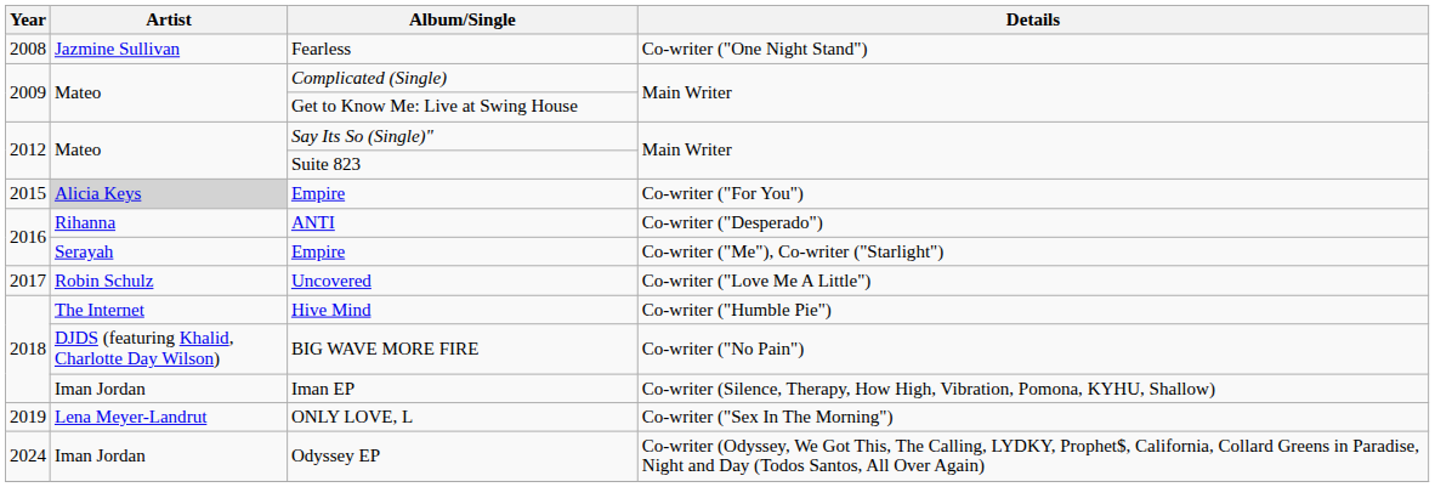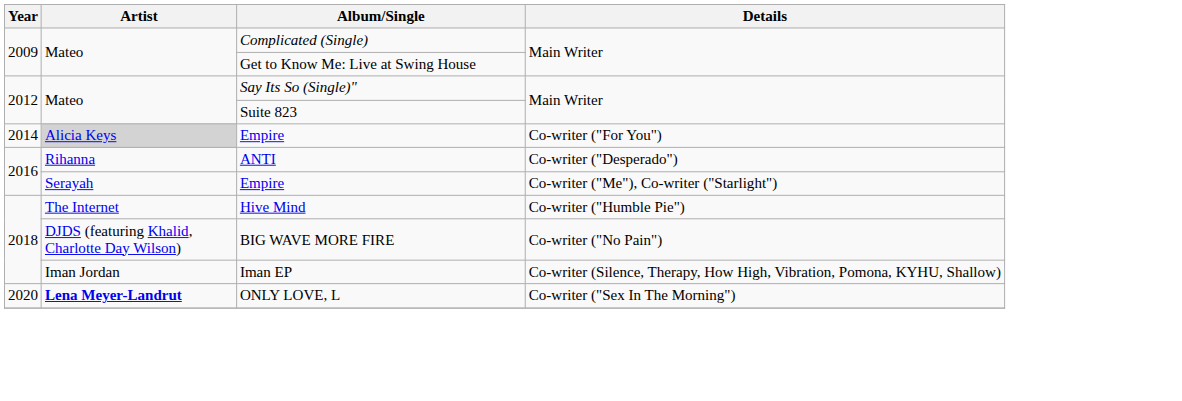 <table class="wikitable">
 <tr>
 <th>Year</th>
 <th style="width:200px;">Artist</th>
 <th style="width:300px;">Album/Single</th>
 <th>Details</th>
-</tr>
-<tr>
-<td rowspan=1>2008</td>
-<td rowspan=1><a href='#'>Jazmine Sullivan</a></td>
-<td>Fearless</td>
-<td rowspan=1>Co-writer ("One Night Stand")</td>
 </tr>
 <tr>
 <td rowspan=2>2009</td>
 <td rowspan=2>Mateo</td>
 <td><em>Complicated (Single)</em></td>
 <td rowspan=2>Main Writer</td>
 </tr>
 <tr>
 <td>Get to Know Me: Live at Swing House</td>
 </tr>
 <tr>
 <td rowspan=2>2012</td>
 <td rowspan=2>Mateo</td>
 <td><em>Say Its So (Single)"</td>
 <td rowspan=2>Main Writer</td>
 </tr>
 <tr>
 <td>Suite 823</td>
 </tr>
 <tr>
-<td rowspan=1>2015</td>
+<td rowspan=1>2014</td>
 <td rowspan=1 style="background: lightgrey;"><a href='#'>Alicia Keys</a></td>
 <td><a href='#'>Empire</a></td>
 <td rowspan=1>Co-writer ("For You")</td>
 </tr>
 <tr>
 <td rowspan=2>2016</td>
 <td rowspan=1><a href='#'>Rihanna</a></td>
 <td><a href='#'>ANTI</a></td>
 <td rowspan=1>Co-writer ("Desperado")</td>
 </tr>
 <tr>
 <td rowspan=1><a href='#'>Serayah</a></td>
 <td><a href='#'>Empire</a></td>
 <td rowspan=1>Co-writer ("Me"), Co-writer ("Starlight")</td>
-</tr>
-<tr>
-<td rowspan=1>2017</td>
-<td rowspan=1><a href='#'>Robin Schulz</a></td>
-<td><a href='#'>Uncovered</a></td>
-<td rowspan=1>Co-writer ("Love Me A Little")</td>
 </tr>
 <tr>
 <td rowspan=3>2018</td>
 <td rowspan=1><a href='#'>The Internet</a></td>
 <td><a href='#'>Hive Mind</a></td>
 <td rowspan=1>Co-writer ("Humble Pie")</td>
 </tr>
 <tr>
 <td rowspan=1><a href='#'>DJDS</a> (featuring <a href='#'>Khalid</a>, <a href='#'>Charlotte Day Wilson</a>)</td>
 <td Big Wave More Fire (DJDS Album)>BIG WAVE MORE FIRE</td>
 <td rowspan=1>Co-writer ("No Pain")</td>
 </tr>
 <tr>
 <td rowspan=1>Iman Jordan</td>
 <td>Iman EP</td>
 <td rowspan=1>Co-writer (Silence, Therapy, How High, Vibration, Pomona, KYHU, Shallow)</td>
 </tr>
 <tr>
-<td>2019</td>
-<td rowspan=1><a href='#'>Lena Meyer-Landrut</a></td>
+<td>2020</td>
+<td rowspan=1><strong><a href='#'>Lena Meyer-Landrut</a></strong></td>
 <td Only Love, L (Lena album)>ONLY LOVE, L</td>
 <td rowspan=1>Co-writer ("Sex In The Morning")</td>
 </tr>
 <tr>
-<td>2024</td>
-<td>Iman Jordan</td>
-<td>Odyssey EP</td>
-<td>Co-writer (Odyssey, We Got This, The Calling, LYDKY, Prophet$, California, Collard Greens in Paradise, Night and Day (Todos Santos, All Over Again)</td>
-</tr>
-<tr>
 </tr>
 </table>
